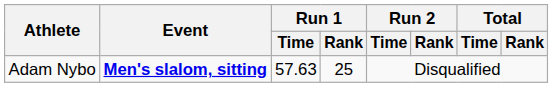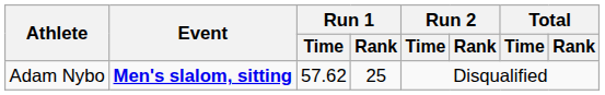 <table class=wikitable style=font-size:90%;text-align:center>
 <tr>
 <th rowspan=2>Athlete</th>
 <th rowspan=2>Event</th>
 <th colspan=2>Run 1</th>
 <th colspan=2>Run 2</th>
 <th colspan=2>Total</th>
 </tr>
 <tr style="font-size: 95%">
 <th>Time</th>
 <th>Rank</th>
 <th>Time</th>
 <th>Rank</th>
 <th>Time</th>
 <th>Rank</th>
 </tr>
 <tr>
 <td align=left>Adam Nybo</td>
 <td align=left><strong><a href='#'>Men's slalom, sitting</a></strong></td>
-<td>57.63</td>
+<td>57.62</td>
 <td>25</td>
 <td colspan=4>Disqualified</td>
 </tr>
 </table>
